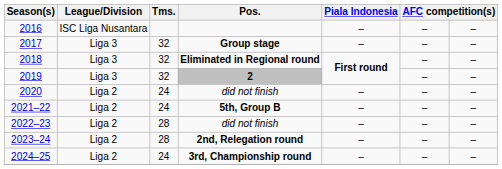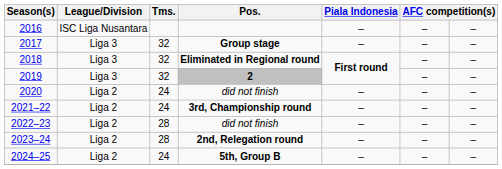 <table class="wikitable" style="text-align:center">
 <tr style="background:#efefef;">
 <th>Season(s)</th>
 <th>League/Division</th>
 <th>Tms.</th>
 <th>Pos.</th>
 <th><a href='#'>Piala Indonesia</a></th>
 <th colspan=2><a href='#'>AFC</a> competition(s)</th>
 </tr>
 <tr>
 <td><a href='#'>2016</a></td>
 <td>ISC Liga Nusantara</td>
 <td></td>
 <td></td>
 <td>–</td>
 <td>–</td>
 <td>–</td>
 </tr>
 <tr>
 <td><a href='#'>2017</a></td>
 <td>Liga 3</td>
 <td>32</td>
 <td><strong>Group stage</strong></td>
 <td>–</td>
 <td>–</td>
 <td>–</td>
 </tr>
 <tr>
 <td><a href='#'>2018</a></td>
 <td>Liga 3</td>
 <td>32</td>
 <td><strong>Eliminated in Regional round</strong></td>
 <td rowspan="2"><strong>First round</strong></td>
 <td>–</td>
 <td>–</td>
 </tr>
 <tr>
 <td><a href='#'>2019</a></td>
 <td>Liga 3</td>
 <td>32</td>
 <td style="background:silver;"><strong>2</strong></td>
 <td>–</td>
 <td>–</td>
 </tr>
 <tr>
 <td><a href='#'>2020</a></td>
 <td>Liga 2</td>
 <td>24</td>
 <td><em>did not finish</em></td>
 <td>–</td>
 <td>–</td>
 <td>–</td>
 </tr>
 <tr>
 <td><a href='#'>2021–22</a></td>
 <td>Liga 2</td>
 <td>24</td>
-<td><strong>5th, Group B</strong></td>
+<td><strong>3rd, Championship round</strong></td>
 <td>–</td>
 <td>–</td>
 <td>–</td>
 </tr>
 <tr>
 <td><a href='#'>2022–23</a></td>
 <td>Liga 2</td>
 <td>28</td>
 <td><em>did not finish</em></td>
 <td>–</td>
 <td>–</td>
 <td>–</td>
 </tr>
 <tr>
 <td><a href='#'>2023–24</a></td>
 <td>Liga 2</td>
 <td>28</td>
 <td><strong>2nd, Relegation round</strong></td>
 <td>–</td>
 <td>–</td>
 <td>–</td>
 </tr>
 <tr>
 <td><a href='#'>2024–25</a></td>
 <td>Liga 2</td>
 <td>24</td>
-<td><strong>3rd, Championship round</strong></td>
+<td><strong>5th, Group B</strong></td>
 <td>–</td>
 <td>–</td>
 <td>–</td>
 </tr>
 <tr>
 </tr>
 </table>
